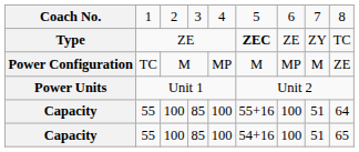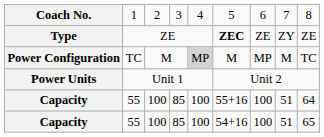 <table class="wikitable" style="text-align: center; font-size: small;">
 <tr>
 <th>Coach No.</th>
 <td>1</td>
 <td>2</td>
 <td>3</td>
 <td>4</td>
 <td>5</td>
 <td>6</td>
 <td>7</td>
 <td>8</td>
 </tr>
 <tr>
 <th>Type</th>
 <td colspan=4>ZE</td>
 <td colspan=1><strong>ZEC</strong></td>
 <td colspan=1>ZE</td>
 <td colspan=1>ZY</td>
-<td colspan="1">TC</td>
+<td colspan=1>ZE</td>
 </tr>
 <tr>
 <th>Power Configuration</th>
 <td colspan="1">TC</td>
 <td colspan="2">M</td>
-<td colspan="1">MP</td>
+<td colspan="1" style="background: lightgrey;">MP</td>
 <td colspan="1">M</td>
 <td colspan="1">MP</td>
 <td colspan="1">M</td>
-<td colspan=1>ZE</td>
+<td colspan="1">TC</td>
 </tr>
 <tr>
 <th>Power Units</th>
 <td colspan="4">Unit 1</td>
 <td colspan="4">Unit 2</td>
 </tr>
 <tr>
 <th>Capacity</th>
 <td>55</td>
 <td>100</td>
 <td>85</td>
 <td>100</td>
 <td>55+16</td>
 <td>100</td>
 <td>51</td>
 <td>64</td>
 </tr>
 <tr>
 <th>Capacity</th>
 <td>55</td>
 <td>100</td>
 <td>85</td>
 <td>100</td>
 <td>54+16</td>
 <td>100</td>
 <td>51</td>
 <td>65</td>
 </tr>
 </table>
